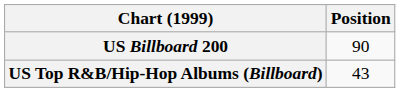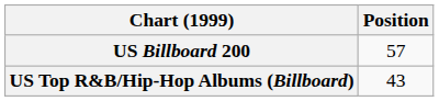 <table class="wikitable sortable plainrowheaders" style="text-align:center">
 <tr>
 <th scope="col">Chart (1999)</th>
 <th scope="col">Position</th>
 </tr>
 <tr>
 <th scope="row">US <em>Billboard</em> 200</th>
-<td>90</td>
+<td>57</td>
 </tr>
 <tr>
 <th scope="row">US Top R&B/Hip-Hop Albums (<em>Billboard</em>)</th>
 <td>43</td>
 </tr>
 </table>
